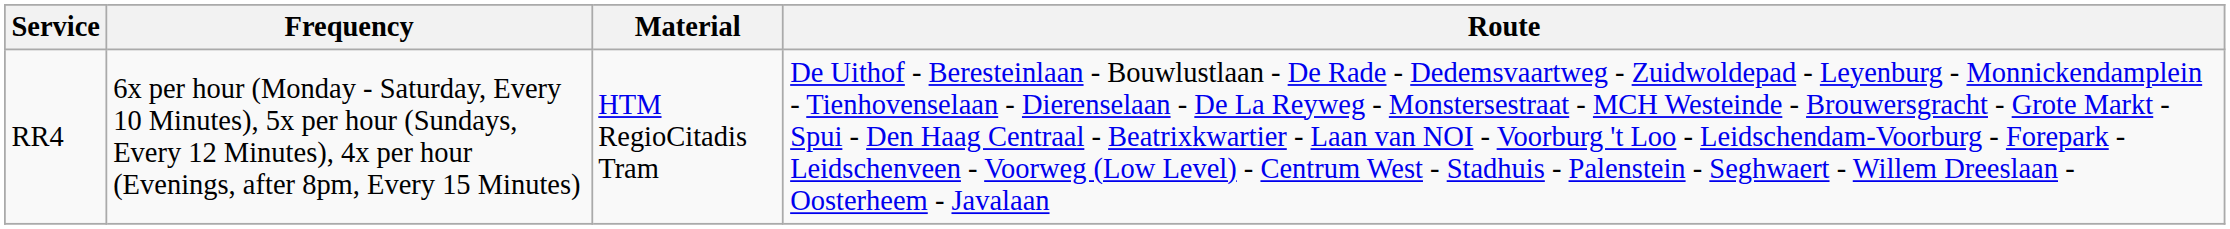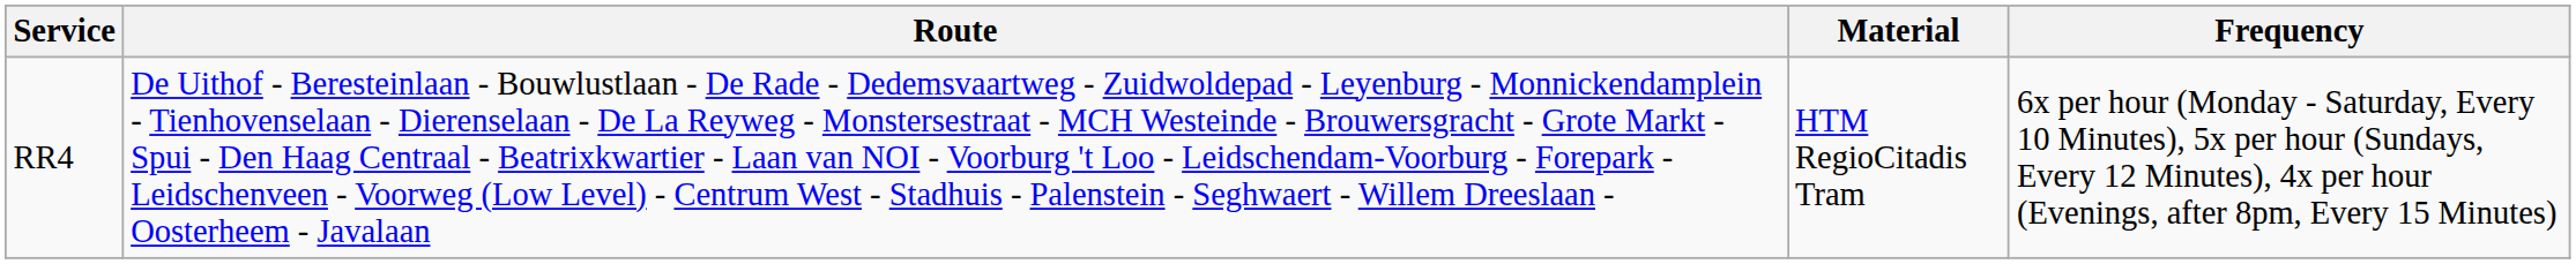 <table class="wikitable vatop">
 <tr>
 <th>Service</th>
+<th>Route</th>
+<th>Material</th>
 <th>Frequency</th>
-<th>Material</th>
-<th>Route</th>
 </tr>
 <tr>
 <td>RR4</td>
+<td><a href='#'>De Uithof</a> - <a href='#'>Beresteinlaan</a> - Bouwlustlaan - <a href='#'>De Rade</a> - <a href='#'>Dedemsvaartweg</a> - <a href='#'>Zuidwoldepad</a> - <a href='#'>Leyenburg</a> - <a href='#'>Monnickendamplein</a> - <a href='#'>Tienhovenselaan</a> - <a href='#'>Dierenselaan</a> - <a href='#'>De La Reyweg</a> - <a href='#'>Monstersestraat</a> - <a href='#'>MCH Westeinde</a> - <a href='#'>Brouwersgracht</a> - <a href='#'>Grote Markt</a> - <a href='#'>Spui</a> - <a href='#'>Den Haag Centraal</a> - <a href='#'>Beatrixkwartier</a> - <a href='#'>Laan van NOI</a> - <a href='#'>Voorburg 't Loo</a> - <a href='#'>Leidschendam-Voorburg</a> - <a href='#'>Forepark</a> - <a href='#'>Leidschenveen</a> - <a href='#'>Voorweg (Low Level)</a> - <a href='#'>Centrum West</a> - <a href='#'>Stadhuis</a> - <a href='#'>Palenstein</a> - <a href='#'>Seghwaert</a> - <a href='#'>Willem Dreeslaan</a> - <a href='#'>Oosterheem</a> - <a href='#'>Javalaan</a></td>
+<td><a href='#'>HTM</a> RegioCitadis Tram</td>
 <td>6x per hour (Monday - Saturday, Every 10 Minutes), 5x per hour (Sundays, Every 12 Minutes), 4x per hour (Evenings, after 8pm, Every 15 Minutes)</td>
-<td><a href='#'>HTM</a> RegioCitadis Tram</td>
-<td><a href='#'>De Uithof</a> - <a href='#'>Beresteinlaan</a> - Bouwlustlaan - <a href='#'>De Rade</a> - <a href='#'>Dedemsvaartweg</a> - <a href='#'>Zuidwoldepad</a> - <a href='#'>Leyenburg</a> - <a href='#'>Monnickendamplein</a> - <a href='#'>Tienhovenselaan</a> - <a href='#'>Dierenselaan</a> - <a href='#'>De La Reyweg</a> - <a href='#'>Monstersestraat</a> - <a href='#'>MCH Westeinde</a> - <a href='#'>Brouwersgracht</a> - <a href='#'>Grote Markt</a> - <a href='#'>Spui</a> - <a href='#'>Den Haag Centraal</a> - <a href='#'>Beatrixkwartier</a> - <a href='#'>Laan van NOI</a> - <a href='#'>Voorburg 't Loo</a> - <a href='#'>Leidschendam-Voorburg</a> - <a href='#'>Forepark</a> - <a href='#'>Leidschenveen</a> - <a href='#'>Voorweg (Low Level)</a> - <a href='#'>Centrum West</a> - <a href='#'>Stadhuis</a> - <a href='#'>Palenstein</a> - <a href='#'>Seghwaert</a> - <a href='#'>Willem Dreeslaan</a> - <a href='#'>Oosterheem</a> - <a href='#'>Javalaan</a></td>
 </tr>
 </table>
